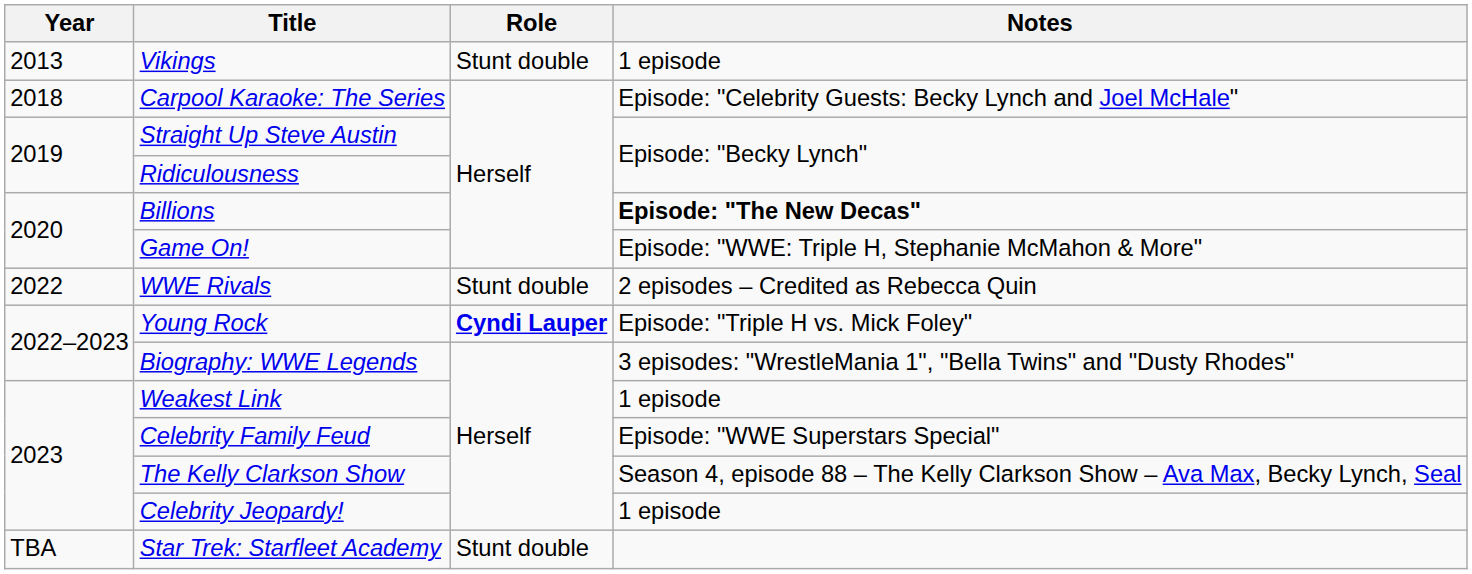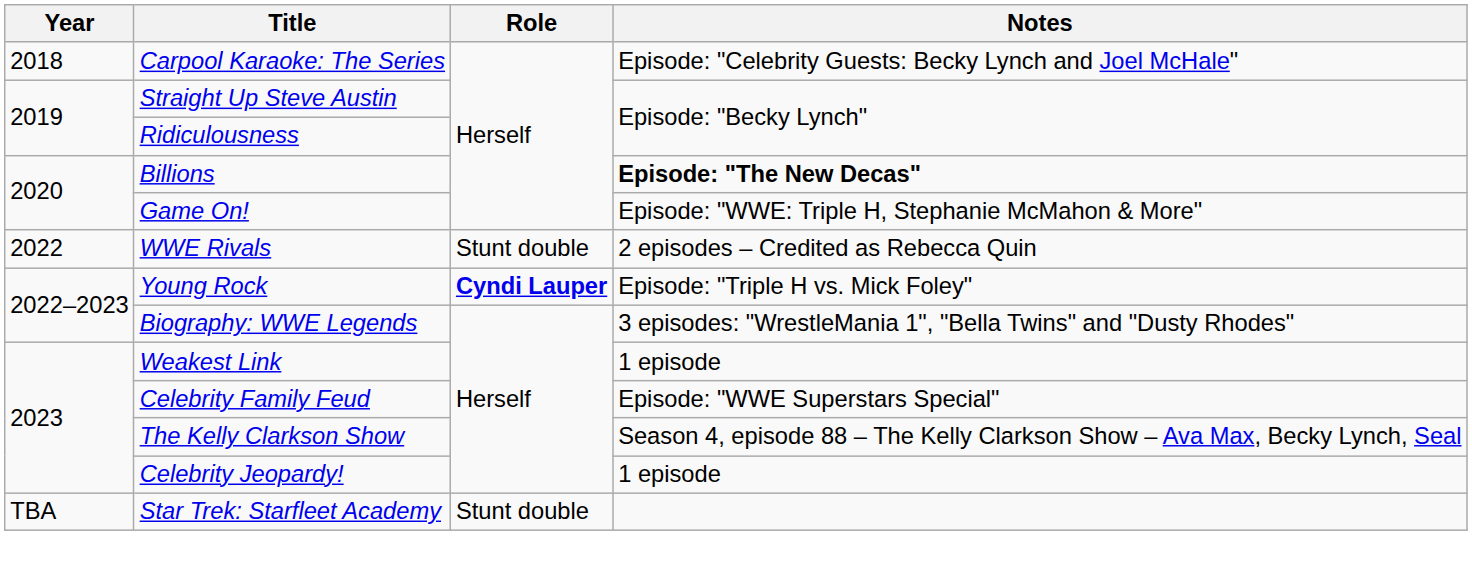 <table class="wikitable">
 <tr>
 <th>Year</th>
 <th>Title</th>
 <th>Role</th>
 <th>Notes</th>
-</tr>
-<tr>
-<td>2013</td>
-<td><em><a href='#'>Vikings</a></em></td>
-<td>Stunt double</td>
-<td>1 episode</td>
 </tr>
 <tr>
 <td>2018</td>
 <td><em><a href='#'>Carpool Karaoke: The Series</a></em></td>
 <td rowspan="5">Herself</td>
 <td>Episode: "Celebrity Guests: Becky Lynch and <a href='#'>Joel McHale</a>"</td>
 </tr>
 <tr>
 <td rowspan="2">2019</td>
 <td><em><a href='#'>Straight Up Steve Austin</a></em></td>
 <td rowspan="2">Episode: "Becky Lynch"</td>
 </tr>
 <tr>
 <td><em><a href='#'>Ridiculousness</a></em></td>
 </tr>
 <tr>
 <td rowspan="2">2020</td>
 <td><em><a href='#'>Billions</a></em></td>
 <td><strong>Episode: "The New Decas"</strong></td>
 </tr>
 <tr>
 <td><em><a href='#'>Game On!</a></em></td>
 <td>Episode: "WWE: Triple H, Stephanie McMahon & More"</td>
 </tr>
 <tr>
 <td>2022</td>
 <td><em><a href='#'>WWE Rivals</a></em></td>
 <td>Stunt double</td>
 <td>2 episodes – Credited as Rebecca Quin</td>
 </tr>
 <tr>
 <td rowspan="2">2022–2023</td>
 <td><em><a href='#'>Young Rock</a></em></td>
 <td><strong><a href='#'>Cyndi Lauper</a></strong></td>
 <td>Episode: "Triple H vs. Mick Foley"</td>
 </tr>
 <tr>
 <td><em><a href='#'>Biography: WWE Legends</a></em></td>
 <td rowspan="5">Herself</td>
 <td>3 episodes: "WrestleMania 1", "Bella Twins" and "Dusty Rhodes"</td>
 </tr>
 <tr>
 <td rowspan="4">2023</td>
 <td><a href='#'><em>Weakest Link</em></a></td>
 <td>1 episode</td>
 </tr>
 <tr>
 <td><em><a href='#'>Celebrity Family Feud</a></em></td>
 <td>Episode: "WWE Superstars Special"</td>
 </tr>
 <tr>
 <td><em><a href='#'>The Kelly Clarkson Show</a></em></td>
 <td>Season 4, episode 88 – The Kelly Clarkson Show – <a href='#'>Ava Max</a>, Becky Lynch, <a href='#'>Seal</a></td>
 </tr>
 <tr>
 <td><a href='#'><em>Celebrity Jeopardy!</em></a></td>
 <td>1 episode</td>
 </tr>
 <tr>
 <td>TBA</td>
 <td><em><a href='#'>Star Trek: Starfleet Academy</a></em></td>
 <td>Stunt double</td>
 <td></td>
 </tr>
 </table>
